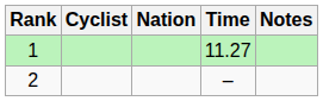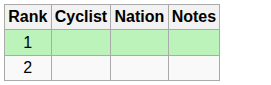 <table class="wikitable sortable" style="text-align:center">
 <tr>
 <th>Rank</th>
 <th>Cyclist</th>
 <th>Nation</th>
-<th>Time</th>
 <th>Notes</th>
 </tr>
 <tr bgcolor=bbf3bb>
 <td>1</td>
 <td align=left></td>
 <td align=left></td>
-<td>11.27</td>
 <td></td>
 </tr>
 <tr>
 <td>2</td>
 <td align=left></td>
 <td align=left></td>
-<td>–</td>
 <td></td>
 </tr>
 </table>
